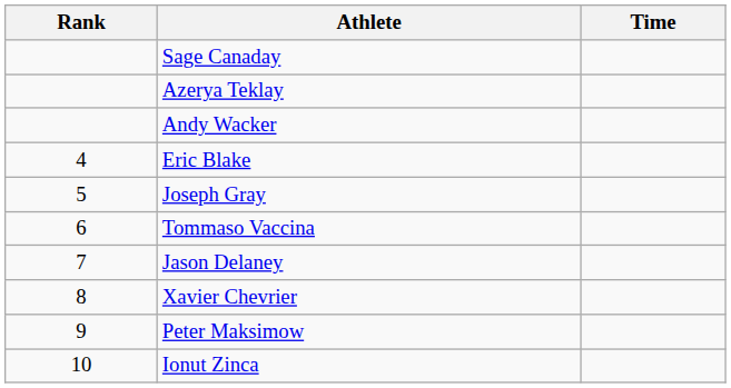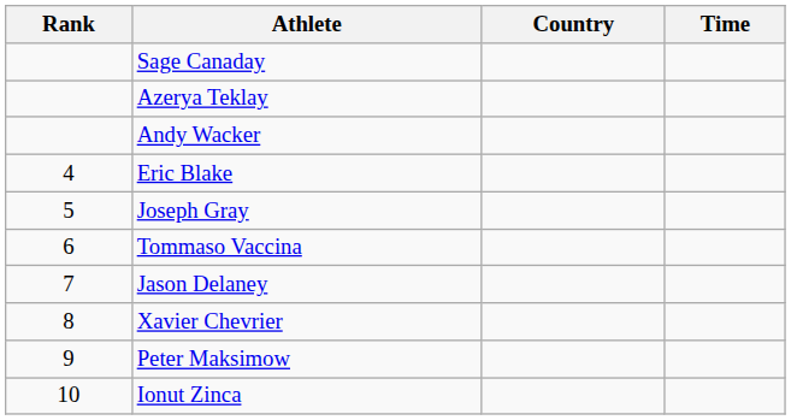 <table class="wikitable" width=80% style="font-size:90%; text-align:left;">
 <tr>
 <th>Rank</th>
 <th>Athlete</th>
+<th>Country</th>
 <th>Time</th>
 </tr>
 <tr>
 <td align="center"></td>
 <td><a href='#'>Sage Canaday</a></td>
 <td></td>
+<td></td>
 </tr>
 <tr>
 <td align="center"></td>
 <td><a href='#'>Azerya Teklay</a></td>
+<td></td>
 <td></td>
 </tr>
 <tr>
 <td align="center"></td>
 <td><a href='#'>Andy Wacker</a></td>
 <td></td>
+<td></td>
 </tr>
 <tr>
 <td align="center">4</td>
 <td><a href='#'>Eric Blake</a></td>
+<td></td>
 <td></td>
 </tr>
 <tr>
 <td align="center">5</td>
 <td><a href='#'>Joseph Gray</a></td>
 <td></td>
+<td></td>
 </tr>
 <tr>
 <td align="center">6</td>
 <td><a href='#'>Tommaso Vaccina</a></td>
+<td></td>
 <td></td>
 </tr>
 <tr>
 <td align="center">7</td>
 <td><a href='#'>Jason Delaney</a></td>
 <td></td>
+<td></td>
 </tr>
 <tr>
 <td align="center">8</td>
 <td><a href='#'>Xavier Chevrier</a></td>
+<td></td>
 <td></td>
 </tr>
 <tr>
 <td align="center">9</td>
 <td><a href='#'>Peter Maksimow</a></td>
 <td></td>
+<td></td>
 </tr>
 <tr>
 <td align="center">10</td>
 <td><a href='#'>Ionut Zinca</a></td>
 <td></td>
+<td></td>
 </tr>
 </table>
